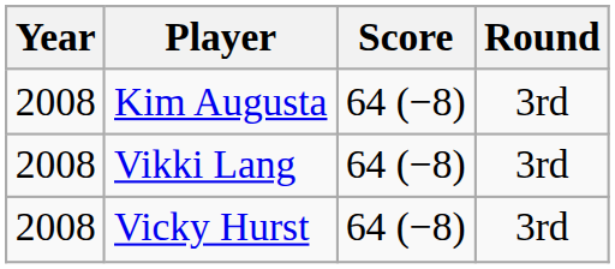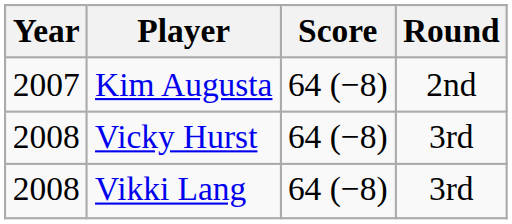 <table class="wikitable">
 <tr>
 <th>Year</th>
 <th>Player</th>
 <th>Score</th>
 <th>Round</th>
 </tr>
 <tr>
+<td>2007</td>
+<td><a href='#'>Kim Augusta</a></td>
+<td>64 (−8)</td>
+<td align=center>2nd</td>
+</tr>
+<tr>
 <td>2008</td>
-<td><a href='#'>Kim Augusta</a></td>
+<td><a href='#'>Vicky Hurst</a></td>
 <td>64 (−8)</td>
 <td align=center>3rd</td>
 </tr>
 <tr>
 <td>2008</td>
 <td><a href='#'>Vikki Lang</a></td>
 <td>64 (−8)</td>
 <td align=center>3rd</td>
 </tr>
-<tr>
-<td>2008</td>
-<td><a href='#'>Vicky Hurst</a></td>
-<td>64 (−8)</td>
-<td align=center>3rd</td>
-</tr>
 </table>
